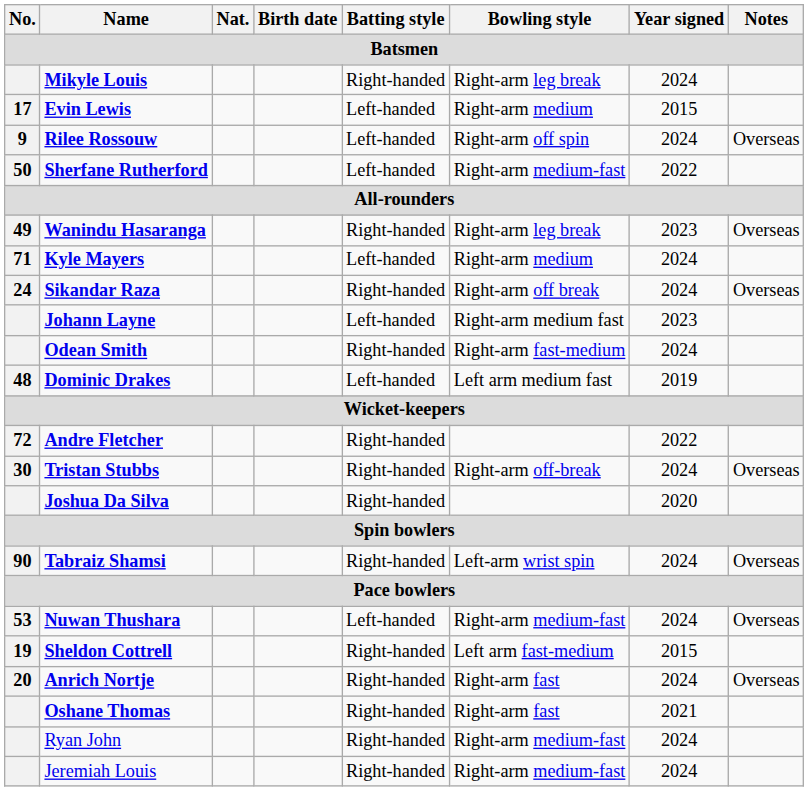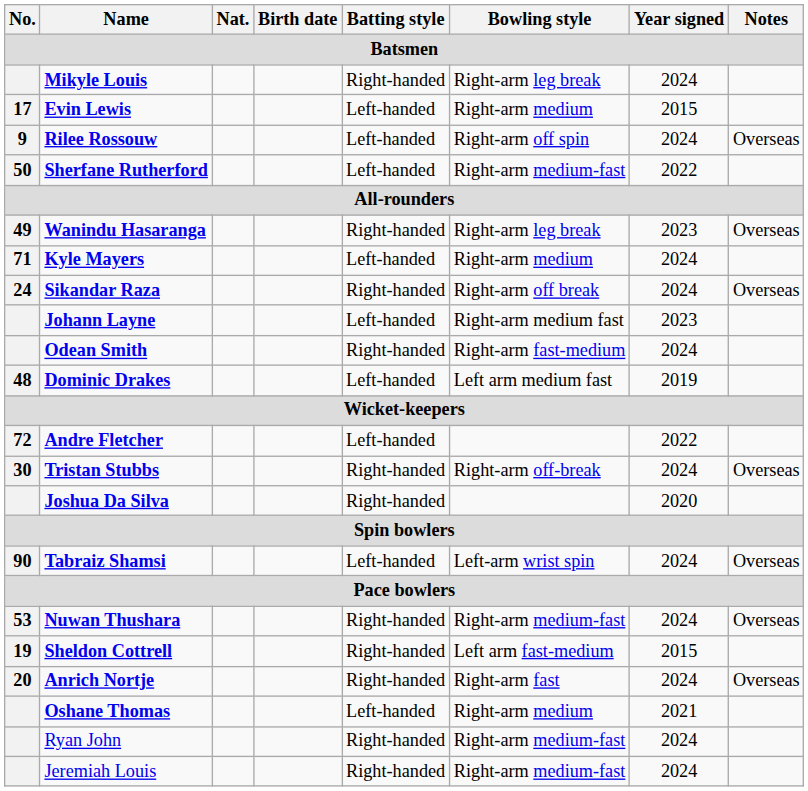 <table class="wikitable"  style="font-size:85%;">
 <tr>
 <th>No.</th>
 <th>Name</th>
 <th>Nat.</th>
 <th>Birth date</th>
 <th>Batting style</th>
 <th>Bowling style</th>
 <th>Year signed</th>
 <th>Notes</th>
 </tr>
 <tr>
 <th colspan="9"  style="background:#dcdcdc; text-align:center;">Batsmen</th>
 </tr>
 <tr>
 <th></th>
 <td><strong><a href='#'>Mikyle Louis</a></strong></td>
 <td></td>
 <td></td>
 <td>Right-handed</td>
 <td>Right-arm <a href='#'>leg break</a></td>
 <td style="text-align:center;">2024</td>
 <td></td>
 </tr>
 <tr>
 <th>17</th>
 <td><strong><a href='#'>Evin Lewis</a></strong></td>
 <td></td>
 <td></td>
 <td>Left-handed</td>
 <td>Right-arm <a href='#'>medium</a></td>
 <td style="text-align:center;">2015</td>
 <td></td>
 </tr>
 <tr>
 <th>9</th>
 <td><strong><a href='#'>Rilee Rossouw</a></strong></td>
 <td></td>
 <td></td>
 <td>Left-handed</td>
 <td>Right-arm <a href='#'>off spin</a></td>
 <td style="text-align:center;">2024</td>
 <td>Overseas</td>
 </tr>
 <tr>
 <th>50</th>
 <td><strong><a href='#'>Sherfane Rutherford</a></strong></td>
 <td></td>
 <td></td>
 <td>Left-handed</td>
 <td>Right-arm <a href='#'>medium-fast</a></td>
 <td style="text-align:center;">2022</td>
 <td></td>
 </tr>
 <tr>
 <th colspan="9"  style="background:#dcdcdc; text-align:center;">All-rounders</th>
 </tr>
 <tr>
 <th>49</th>
 <td><strong><a href='#'>Wanindu Hasaranga</a></strong></td>
 <td></td>
 <td></td>
 <td>Right-handed</td>
 <td>Right-arm <a href='#'>leg break</a></td>
 <td style="text-align:center;">2023</td>
 <td>Overseas</td>
 </tr>
 <tr>
 <th>71</th>
 <td><strong><a href='#'>Kyle Mayers</a></strong></td>
 <td></td>
 <td></td>
 <td>Left-handed</td>
 <td>Right-arm <a href='#'>medium</a></td>
 <td style="text-align:center;">2024</td>
 <td></td>
 </tr>
 <tr>
 <th>24</th>
 <td><strong><a href='#'>Sikandar Raza</a></strong></td>
 <td></td>
 <td></td>
 <td>Right-handed</td>
 <td>Right-arm <a href='#'>off break</a></td>
 <td style="text-align:center;">2024</td>
 <td>Overseas</td>
 </tr>
 <tr>
 <th></th>
 <td><strong><a href='#'>Johann Layne</a></strong></td>
 <td></td>
 <td></td>
 <td>Left-handed</td>
 <td>Right-arm medium fast</td>
 <td style="text-align:center;">2023</td>
 <td></td>
 </tr>
 <tr>
 <th></th>
 <td><strong><a href='#'>Odean Smith</a></strong></td>
 <td></td>
 <td></td>
 <td>Right-handed</td>
 <td>Right-arm <a href='#'>fast-medium</a></td>
 <td style="text-align:center;">2024</td>
 <td></td>
 </tr>
 <tr>
 <th>48</th>
 <td><strong><a href='#'>Dominic Drakes</a></strong></td>
 <td></td>
 <td></td>
 <td>Left-handed</td>
 <td>Left arm medium fast</td>
 <td style="text-align:center;">2019</td>
 <td></td>
 </tr>
 <tr>
 <th colspan="9"  style="background:#dcdcdc; text-align:center;">Wicket-keepers</th>
 </tr>
 <tr>
 <th>72</th>
 <td><strong><a href='#'>Andre Fletcher</a></strong></td>
 <td></td>
 <td></td>
-<td>Right-handed</td>
+<td>Left-handed</td>
 <td></td>
 <td style="text-align:center">2022</td>
 <td></td>
 </tr>
 <tr>
 <th>30</th>
 <td><strong><a href='#'>Tristan Stubbs</a></strong></td>
 <td></td>
 <td></td>
 <td>Right-handed</td>
 <td>Right-arm <a href='#'>off-break</a></td>
 <td style="text-align:center;">2024</td>
 <td>Overseas</td>
 </tr>
 <tr>
 <th></th>
 <td><strong><a href='#'>Joshua Da Silva</a></strong></td>
 <td></td>
 <td></td>
 <td>Right-handed</td>
 <td></td>
 <td style="text-align:center;">2020</td>
 <td></td>
 </tr>
 <tr>
 <th colspan="9"  style="background:#dcdcdc; text-align:center;">Spin bowlers</th>
 </tr>
 <tr>
 <th>90</th>
 <td><strong><a href='#'>Tabraiz Shamsi</a></strong></td>
 <td></td>
 <td></td>
-<td>Right-handed</td>
+<td>Left-handed</td>
 <td>Left-arm <a href='#'>wrist spin</a></td>
 <td style="text-align:center;">2024</td>
 <td>Overseas</td>
 </tr>
 <tr>
 <th colspan="9"  style="background:#dcdcdc; text-align:center;">Pace bowlers</th>
 </tr>
 <tr>
 <th>53</th>
 <td><strong><a href='#'>Nuwan Thushara</a></strong></td>
 <td></td>
 <td></td>
-<td>Left-handed</td>
+<td>Right-handed</td>
 <td>Right-arm <a href='#'>medium-fast</a></td>
 <td style="text-align:center;">2024</td>
 <td>Overseas</td>
 </tr>
 <tr>
 <th>19</th>
 <td><strong><a href='#'>Sheldon Cottrell</a></strong></td>
 <td></td>
 <td></td>
 <td>Right-handed</td>
 <td>Left arm <a href='#'>fast-medium</a></td>
 <td style="text-align:center;">2015</td>
 <td></td>
 </tr>
 <tr>
 <th>20</th>
 <td><strong><a href='#'>Anrich Nortje</a></strong></td>
 <td></td>
 <td></td>
 <td>Right-handed</td>
 <td>Right-arm <a href='#'>fast</a></td>
 <td style="text-align:center;">2024</td>
 <td>Overseas</td>
 </tr>
 <tr>
 <th></th>
 <td><strong><a href='#'>Oshane Thomas</a></strong></td>
 <td></td>
 <td></td>
-<td>Right-handed</td>
-<td>Right-arm <a href='#'>fast</a></td>
+<td>Left-handed</td>
+<td>Right-arm <a href='#'>medium</a></td>
 <td style="text-align:center;">2021</td>
 <td></td>
 </tr>
 <tr>
 <th></th>
 <td><a href='#'>Ryan John</a></td>
 <td></td>
 <td></td>
 <td>Right-handed</td>
 <td>Right-arm <a href='#'>medium-fast</a></td>
 <td style="text-align:center;">2024</td>
 <td></td>
 </tr>
 <tr>
 <th></th>
 <td><a href='#'>Jeremiah Louis</a></td>
 <td></td>
 <td></td>
 <td>Right-handed</td>
 <td>Right-arm <a href='#'>medium-fast</a></td>
 <td style="text-align:center;">2024</td>
 <td></td>
 </tr>
 </table>
